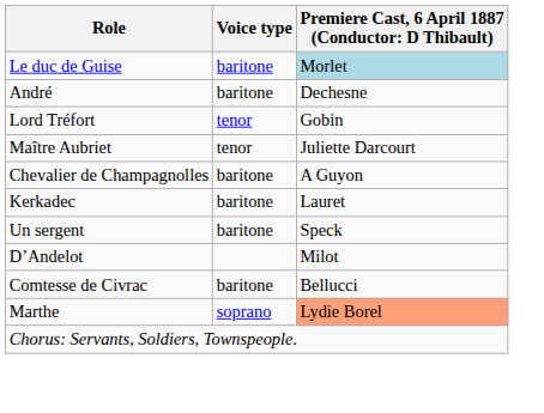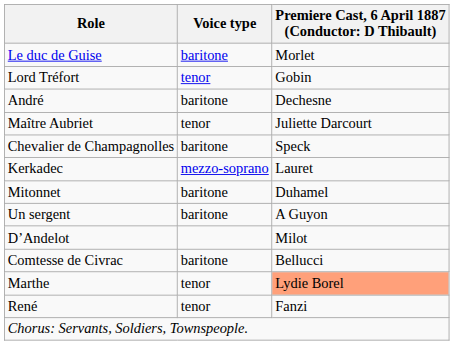 <table class="wikitable">
 <tr>
 <th>Role</th>
 <th>Voice type</th>
 <th>Premiere Cast, 6 April 1887<br>(Conductor: D Thibault)</th>
 </tr>
 <tr>
 <td><a href='#'>Le duc de Guise</a></td>
 <td><a href='#'>baritone</a></td>
-<td style="background: lightblue;">Morlet</td>
+<td>Morlet</td>
+</tr>
+<tr>
+<td>Lord Tréfort</td>
+<td><a href='#'>tenor</a></td>
+<td>Gobin</td>
 </tr>
 <tr>
 <td>André</td>
 <td>baritone</td>
 <td>Dechesne</td>
-</tr>
-<tr>
-<td>Lord Tréfort</td>
-<td><a href='#'>tenor</a></td>
-<td>Gobin</td>
 </tr>
 <tr>
 <td>Maître Aubriet</td>
 <td>tenor</td>
 <td>Juliette Darcourt</td>
 </tr>
 <tr>
 <td>Chevalier de Champagnolles</td>
 <td>baritone</td>
-<td>A Guyon</td>
+<td>Speck</td>
 </tr>
 <tr>
 <td>Kerkadec</td>
+<td><a href='#'>mezzo-soprano</a></td>
+<td>Lauret</td>
+</tr>
+<tr>
+<td>Mitonnet</td>
 <td>baritone</td>
-<td>Lauret</td>
+<td>Duhamel</td>
 </tr>
 <tr>
 <td>Un sergent</td>
 <td>baritone</td>
-<td>Speck</td>
+<td>A Guyon</td>
 </tr>
 <tr>
 <td>D’Andelot</td>
 <td></td>
 <td>Milot</td>
 </tr>
 <tr>
 <td>Comtesse de Civrac</td>
 <td>baritone</td>
 <td>Bellucci</td>
 </tr>
 <tr>
 <td>Marthe</td>
-<td><a href='#'>soprano</a></td>
+<td>tenor</td>
 <td style="background: lightsalmon;">Lydie Borel</td>
+</tr>
+<tr>
+<td>René</td>
+<td>tenor</td>
+<td>Fanzi</td>
 </tr>
 <tr>
 <td colspan="3"><em>Chorus: Servants, Soldiers, Townspeople.</em></td>
 </tr>
 </table>
